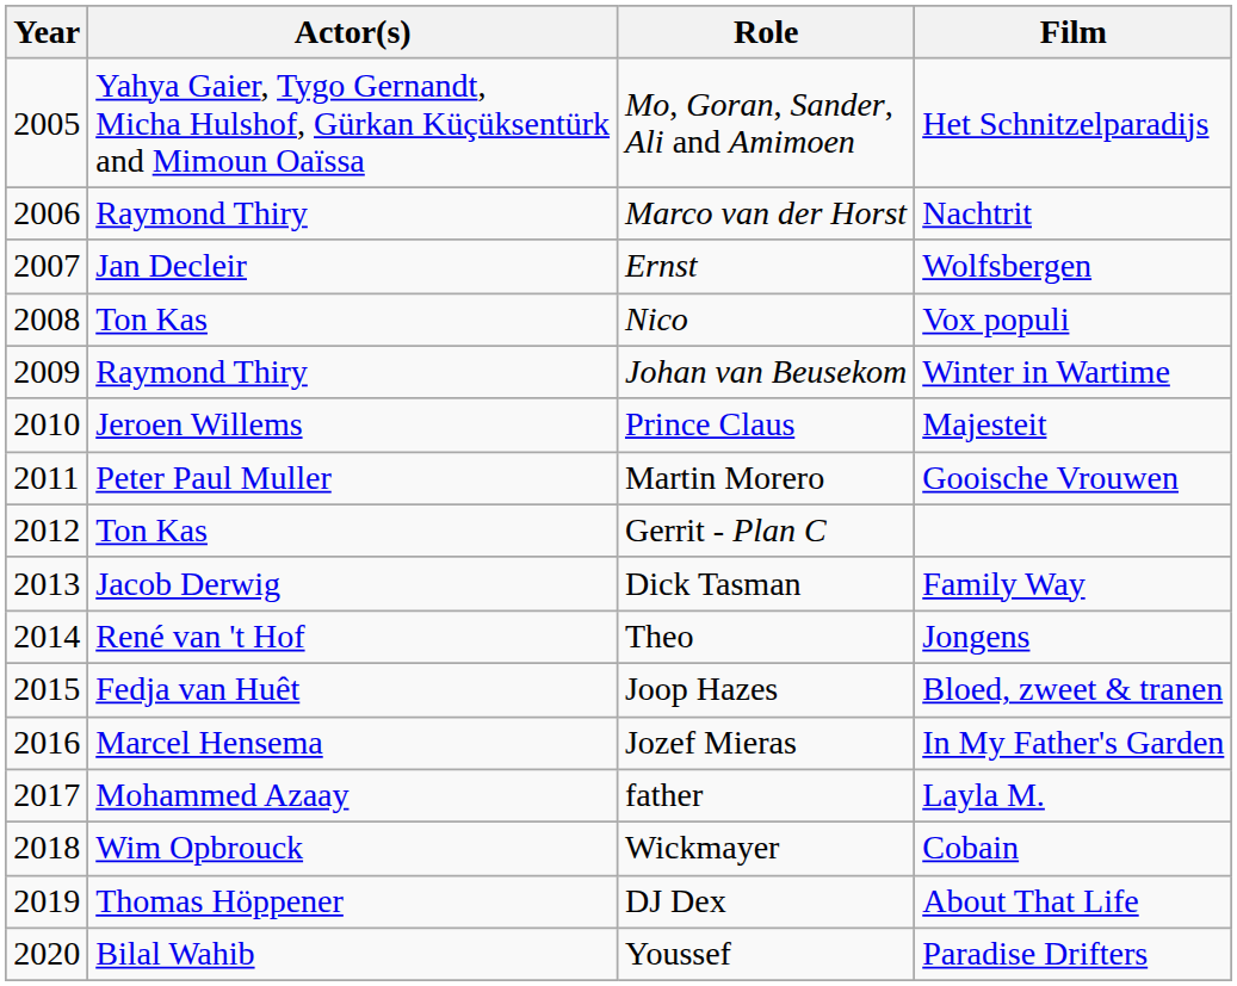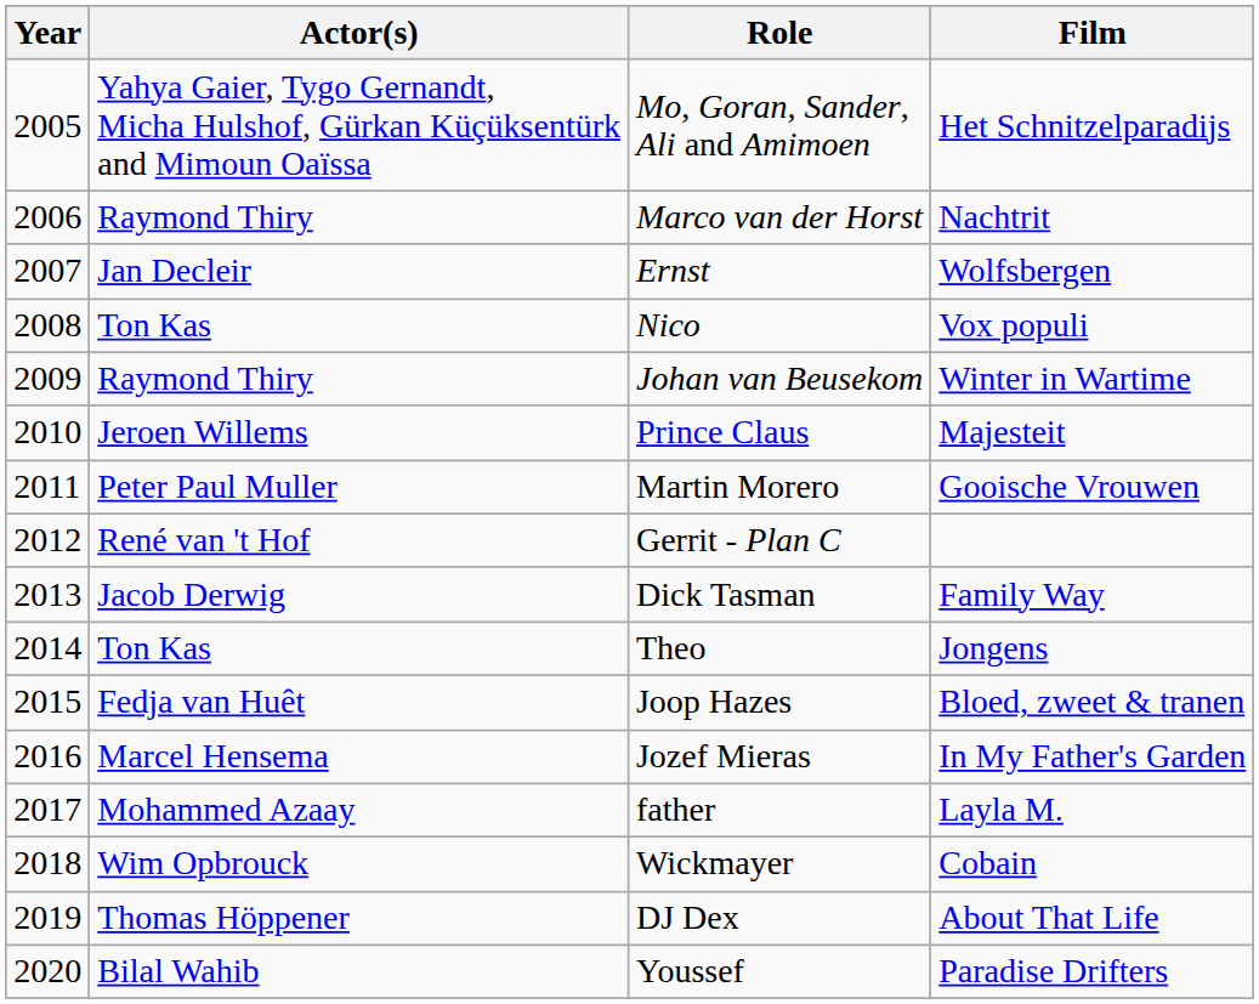 <table class="wikitable">
 <tr>
 <th>Year</th>
 <th>Actor(s)</th>
 <th>Role</th>
 <th>Film</th>
 </tr>
 <tr>
 <td>2005</td>
 <td><a href='#'>Yahya Gaier</a>, <a href='#'>Tygo Gernandt</a>, <br><a href='#'>Micha Hulshof</a>, <a href='#'>Gürkan Küçüksentürk</a><br>and <a href='#'>Mimoun Oaïssa</a></td>
 <td><em>Mo</em>, <em>Goran</em>, <em>Sander</em>,<br> <em>Ali</em> and <em>Amimoen</em></td>
 <td><a href='#'>Het Schnitzelparadijs</a></td>
 </tr>
 <tr>
 <td>2006</td>
 <td><a href='#'>Raymond Thiry</a></td>
 <td><em>Marco van der Horst</em></td>
 <td><a href='#'>Nachtrit</a></td>
 </tr>
 <tr>
 <td>2007</td>
 <td><a href='#'>Jan Decleir</a></td>
 <td><em>Ernst</em></td>
 <td><a href='#'>Wolfsbergen</a></td>
 </tr>
 <tr>
 <td>2008</td>
 <td><a href='#'>Ton Kas</a></td>
 <td><em>Nico</em></td>
 <td><a href='#'>Vox populi</a></td>
 </tr>
 <tr>
 <td>2009</td>
 <td><a href='#'>Raymond Thiry</a></td>
 <td><em>Johan van Beusekom</em></td>
 <td><a href='#'>Winter in Wartime</a></td>
 </tr>
 <tr>
 <td>2010</td>
 <td><a href='#'>Jeroen Willems</a></td>
 <td><a href='#'>Prince Claus</a><em></td>
 <td><a href='#'>Majesteit</a></td>
 </tr>
 <tr>
 <td>2011</td>
 <td><a href='#'>Peter Paul Muller</a></td>
 <td></em>Martin Morero<em></td>
 <td><a href='#'>Gooische Vrouwen</a></td>
 </tr>
 <tr>
 <td>2012</td>
-<td><a href='#'>Ton Kas</a></td>
+<td><a href='#'>René van 't Hof</a></td>
 <td></em>Gerrit<em> - Plan C</td>
 </tr>
 <tr>
 <td>2013</td>
 <td><a href='#'>Jacob Derwig</a></td>
 <td></em>Dick Tasman<em></td>
 <td><a href='#'>Family Way</a></td>
 </tr>
 <tr>
 <td>2014</td>
-<td><a href='#'>René van 't Hof</a></td>
+<td><a href='#'>Ton Kas</a></td>
 <td></em>Theo<em></td>
 <td><a href='#'>Jongens</a></td>
 </tr>
 <tr>
 <td>2015</td>
 <td><a href='#'>Fedja van Huêt</a></td>
 <td></em>Joop Hazes<em></td>
 <td><a href='#'>Bloed, zweet & tranen</a></td>
 </tr>
 <tr>
 <td>2016</td>
 <td><a href='#'>Marcel Hensema</a></td>
 <td></em>Jozef Mieras<em></td>
 <td><a href='#'>In My Father's Garden</a></td>
 </tr>
 <tr>
 <td>2017</td>
 <td><a href='#'>Mohammed Azaay</a></td>
 <td></em>father<em></td>
 <td><a href='#'>Layla M.</a></td>
 </tr>
 <tr>
 <td>2018</td>
 <td><a href='#'>Wim Opbrouck</a></td>
 <td></em>Wickmayer<em></td>
 <td><a href='#'>Cobain</a></td>
 </tr>
 <tr>
 <td>2019</td>
 <td><a href='#'>Thomas Höppener</a></td>
 <td></em>DJ Dex<em></td>
 <td><a href='#'>About That Life</a></td>
 </tr>
 <tr>
 <td>2020</td>
 <td><a href='#'>Bilal Wahib</a></td>
 <td></em>Youssef<em></td>
 <td><a href='#'>Paradise Drifters</a></td>
 </tr>
 </table>
